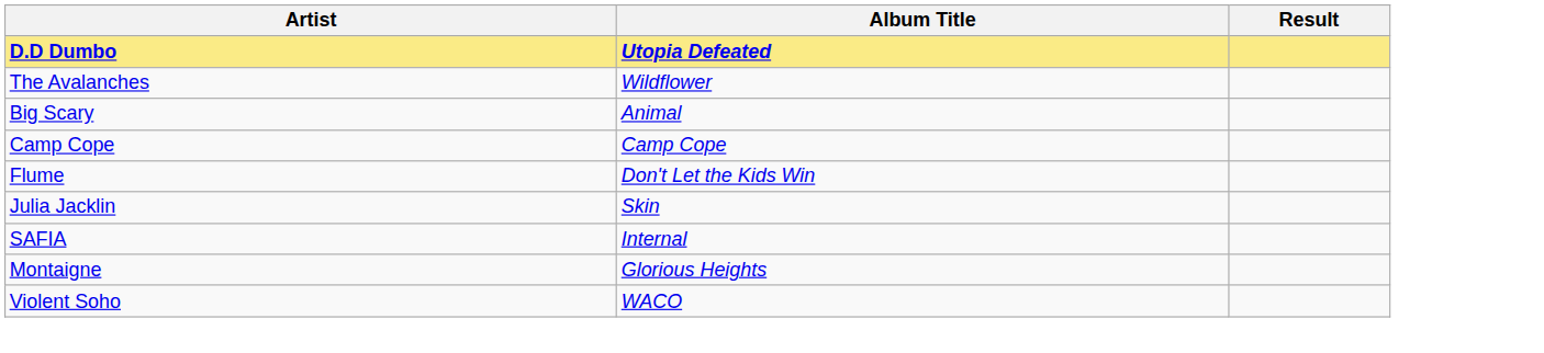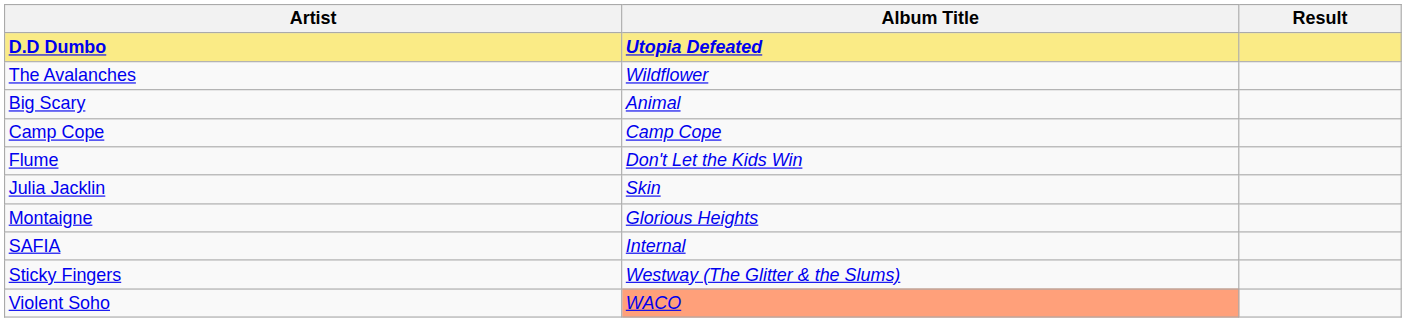 <table class="sortable wikitable">
 <tr>
 <th width="19%">Artist</th>
 <th width="19%">Album Title</th>
 <th width="5%">Result</th>
 </tr>
 <tr style="background:#FAEB86">
 <td><strong><a href='#'>D.D Dumbo</a></strong></td>
 <td><strong><em><a href='#'>Utopia Defeated</a></em></strong></td>
 <td></td>
 </tr>
 <tr>
 <td><a href='#'>The Avalanches</a></td>
 <td><em><a href='#'>Wildflower</a></em></td>
 <td></td>
 </tr>
 <tr>
 <td><a href='#'>Big Scary</a></td>
 <td><em><a href='#'>Animal</a></em></td>
 <td></td>
 </tr>
 <tr>
 <td><a href='#'>Camp Cope</a></td>
 <td><em><a href='#'>Camp Cope</a></em></td>
 <td></td>
 </tr>
 <tr>
 <td><a href='#'>Flume</a></td>
 <td><em><a href='#'>Don't Let the Kids Win</a></em></td>
 <td></td>
 </tr>
 <tr>
 <td><a href='#'>Julia Jacklin</a></td>
 <td><em><a href='#'>Skin</a></em></td>
 <td></td>
 </tr>
 <tr>
+<td><a href='#'>Montaigne</a></td>
+<td><em><a href='#'>Glorious Heights</a></em></td>
+<td></td>
+</tr>
+<tr>
 <td><a href='#'>SAFIA</a></td>
 <td><em><a href='#'>Internal</a></em></td>
 <td></td>
 </tr>
 <tr>
-<td><a href='#'>Montaigne</a></td>
-<td><em><a href='#'>Glorious Heights</a></em></td>
+<td><a href='#'>Sticky Fingers</a></td>
+<td><em><a href='#'>Westway (The Glitter & the Slums)</a></em></td>
 <td></td>
 </tr>
 <tr>
 <td><a href='#'>Violent Soho</a></td>
-<td><em><a href='#'>WACO</a></em></td>
+<td style="background: lightsalmon;"><em><a href='#'>WACO</a></em></td>
 <td></td>
 </tr>
 </table>
